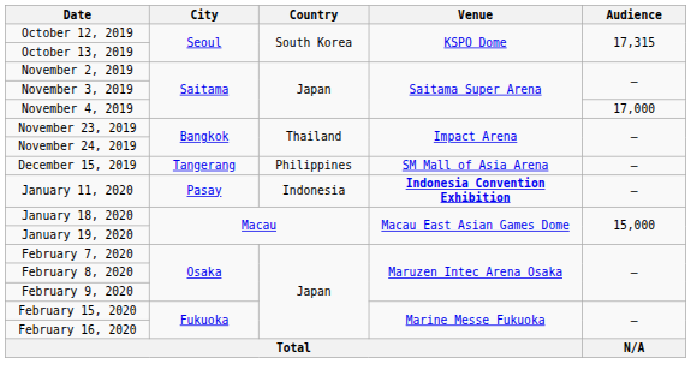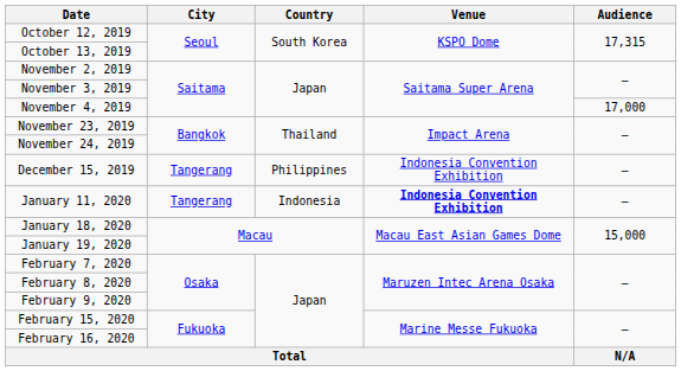 <table class="wikitable" style="text-align:center;">
 <tr>
 <th scope="col" style="width:12em;">Date</th>
 <th scope="col" style="width:9em;">City</th>
 <th scope="col" style="width:9em;">Country</th>
 <th scope="col" style="width:18em;">Venue</th>
 <th scope="col" style="width:8.5em;">Audience</th>
 </tr>
 <tr>
 <td>October 12, 2019</td>
 <td rowspan="2"><a href='#'>Seoul</a></td>
 <td rowspan="2">South Korea</td>
 <td rowspan="2"><a href='#'>KSPO Dome</a></td>
 <td rowspan="2">17,315</td>
 </tr>
 <tr>
 <td>October 13, 2019</td>
 </tr>
 <tr>
 <td>November 2, 2019</td>
 <td rowspan="3"><a href='#'>Saitama</a></td>
 <td rowspan="3">Japan</td>
 <td rowspan="3"><a href='#'>Saitama Super Arena</a></td>
 <td rowspan="2">—</td>
 </tr>
 <tr>
 <td>November 3, 2019</td>
 </tr>
 <tr>
 <td>November 4, 2019</td>
 <td>17,000</td>
 </tr>
 <tr>
 <td>November 23, 2019</td>
 <td rowspan="2"><a href='#'>Bangkok</a></td>
 <td rowspan="2">Thailand</td>
 <td rowspan="2"><a href='#'>Impact Arena</a></td>
 <td rowspan="2">—</td>
 </tr>
 <tr>
 <td>November 24, 2019</td>
 </tr>
 <tr>
 <td>December 15, 2019</td>
 <td><a href='#'>Tangerang</a></td>
 <td>Philippines</td>
-<td><a href='#'>SM Mall of Asia Arena</a></td>
+<td><a href='#'>Indonesia Convention Exhibition</a></td>
 <td>—</td>
 </tr>
 <tr>
 <td>January 11, 2020</td>
-<td><a href='#'>Pasay</a></td>
+<td><a href='#'>Tangerang</a></td>
 <td>Indonesia</td>
 <td><strong><a href='#'>Indonesia Convention Exhibition</a></strong></td>
 <td>—</td>
 </tr>
 <tr>
 <td>January 18, 2020</td>
 <td colspan="2" rowspan="2"><a href='#'>Macau</a></td>
 <td rowspan="2"><a href='#'>Macau East Asian Games Dome</a></td>
 <td rowspan="2">15,000</td>
 </tr>
 <tr>
 <td>January 19, 2020</td>
 </tr>
 <tr>
 <td>February 7, 2020</td>
 <td rowspan="3"><a href='#'>Osaka</a></td>
 <td rowspan="5">Japan</td>
 <td rowspan="3"><a href='#'>Maruzen Intec Arena Osaka</a></td>
 <td rowspan="3">—</td>
 </tr>
 <tr>
 <td>February 8, 2020</td>
 </tr>
 <tr>
 <td>February 9, 2020</td>
 </tr>
 <tr>
 <td>February 15, 2020</td>
 <td rowspan="2"><a href='#'>Fukuoka</a></td>
 <td rowspan="2"><a href='#'>Marine Messe Fukuoka</a></td>
 <td rowspan="2">—</td>
 </tr>
 <tr>
 <td>February 16, 2020</td>
 </tr>
 <tr>
 <th colspan="4">Total</th>
 <th>N/A</th>
 </tr>
 </table>
